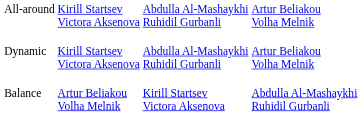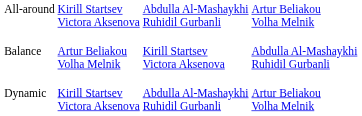 <table>
 <tr>
 <td>All-around<br></td>
-<td><br><a href='#'>Kirill Startsev</a><br><a href='#'>Victora Aksenova</a></td>
-<td><br><a href='#'>Abdulla Al-Mashaykhi</a><br><a href='#'>Ruhidil Gurbanli</a></td>
-<td><br><a href='#'>Artur Beliakou</a><br><a href='#'>Volha Melnik</a></td>
-</tr>
-<tr>
-<td>Dynamic<br></td>
 <td><br><a href='#'>Kirill Startsev</a><br><a href='#'>Victora Aksenova</a></td>
 <td><br><a href='#'>Abdulla Al-Mashaykhi</a><br><a href='#'>Ruhidil Gurbanli</a></td>
 <td><br><a href='#'>Artur Beliakou</a><br><a href='#'>Volha Melnik</a></td>
 </tr>
 <tr>
 <td>Balance<br></td>
 <td><br><a href='#'>Artur Beliakou</a><br><a href='#'>Volha Melnik</a></td>
 <td><br><a href='#'>Kirill Startsev</a><br><a href='#'>Victora Aksenova</a></td>
 <td><br><a href='#'>Abdulla Al-Mashaykhi</a><br><a href='#'>Ruhidil Gurbanli</a></td>
 </tr>
+<tr>
+<td>Dynamic<br></td>
+<td><br><a href='#'>Kirill Startsev</a><br><a href='#'>Victora Aksenova</a></td>
+<td><br><a href='#'>Abdulla Al-Mashaykhi</a><br><a href='#'>Ruhidil Gurbanli</a></td>
+<td><br><a href='#'>Artur Beliakou</a><br><a href='#'>Volha Melnik</a></td>
+</tr>
 </table>
